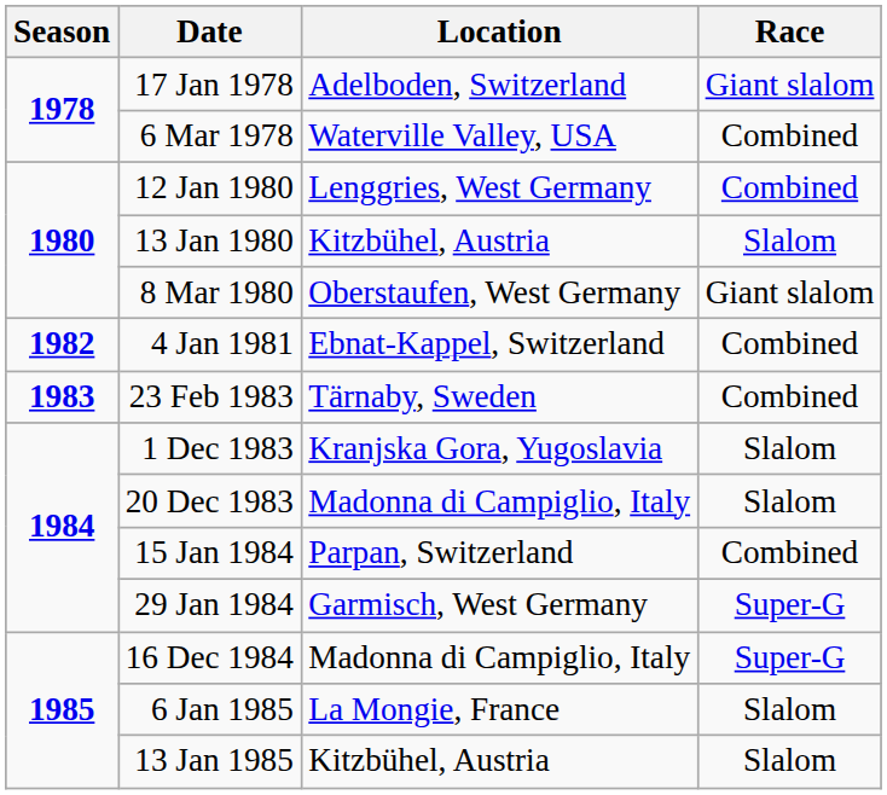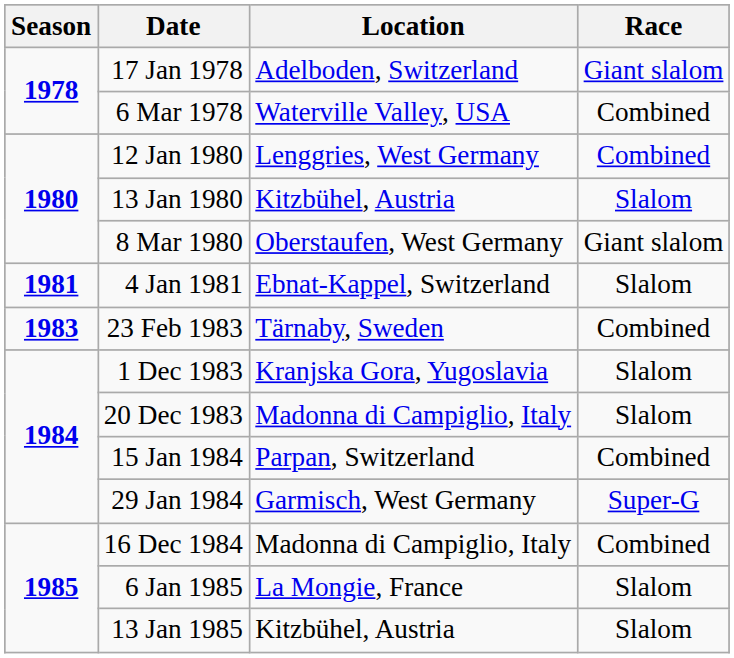 <table class="wikitable">
 <tr>
 <th>Season</th>
 <th>Date</th>
 <th>Location</th>
 <th>Race</th>
 </tr>
 <tr>
 <td rowspan=2 align=center><strong><a href='#'>1978</a></strong></td>
 <td align=right>17 Jan 1978</td>
 <td> <a href='#'>Adelboden</a>, <a href='#'>Switzerland</a></td>
 <td align=center><a href='#'>Giant slalom</a></td>
 </tr>
 <tr>
 <td align=right>6 Mar 1978</td>
 <td> <a href='#'>Waterville Valley</a>, <a href='#'>USA</a></td>
 <td align=center>Combined</td>
 </tr>
 <tr>
 <td rowspan=3 align=center><strong><a href='#'>1980</a></strong></td>
 <td align=right>12 Jan 1980</td>
 <td> <a href='#'>Lenggries</a>, <a href='#'>West Germany</a></td>
 <td align=center><a href='#'>Combined</a></td>
 </tr>
 <tr>
 <td align=right>13 Jan 1980</td>
 <td> <a href='#'>Kitzbühel</a>, <a href='#'>Austria</a></td>
 <td align=center><a href='#'>Slalom</a></td>
 </tr>
 <tr>
 <td align=right>8 Mar 1980</td>
 <td> <a href='#'>Oberstaufen</a>, West Germany</td>
 <td align=center>Giant slalom</td>
 </tr>
 <tr>
-<td rowspan=1 align=center><strong><a href='#'>1982</a></strong></td>
+<td rowspan=1 align=center><strong><a href='#'>1981</a></strong></td>
 <td align=right>4 Jan 1981</td>
 <td> <a href='#'>Ebnat-Kappel</a>, Switzerland</td>
-<td align=center>Combined</td>
+<td align=center>Slalom</td>
 </tr>
 <tr>
 <td rowspan=1 align=center><strong><a href='#'>1983</a></strong></td>
 <td align=right>23 Feb 1983</td>
 <td> <a href='#'>Tärnaby</a>, <a href='#'>Sweden</a></td>
 <td align=center>Combined</td>
 </tr>
 <tr>
 <td rowspan=4 align=center><strong><a href='#'>1984</a></strong></td>
 <td align=right>1 Dec 1983</td>
 <td> <a href='#'>Kranjska Gora</a>, <a href='#'>Yugoslavia</a></td>
 <td align=center>Slalom</td>
 </tr>
 <tr>
 <td align=right>20 Dec 1983</td>
 <td> <a href='#'>Madonna di Campiglio</a>, <a href='#'>Italy</a></td>
 <td align=center>Slalom</td>
 </tr>
 <tr>
 <td align=right>15 Jan 1984</td>
 <td> <a href='#'>Parpan</a>, Switzerland</td>
 <td align=center>Combined</td>
 </tr>
 <tr>
 <td align=right>29 Jan 1984</td>
 <td> <a href='#'>Garmisch</a>, West Germany</td>
 <td align=center><a href='#'>Super-G</a></td>
 </tr>
 <tr>
 <td rowspan=3 align=center><strong><a href='#'>1985</a></strong></td>
 <td align=right>16 Dec 1984</td>
 <td> Madonna di Campiglio, Italy</td>
-<td align=center><a href='#'>Super-G</a></td>
+<td align=center>Combined</td>
 </tr>
 <tr>
 <td align=right>6 Jan 1985</td>
 <td> <a href='#'>La Mongie</a>, France</td>
 <td align=center>Slalom</td>
 </tr>
 <tr>
 <td align=right>13 Jan 1985</td>
 <td> Kitzbühel, Austria</td>
 <td align=center>Slalom</td>
 </tr>
 </table>
